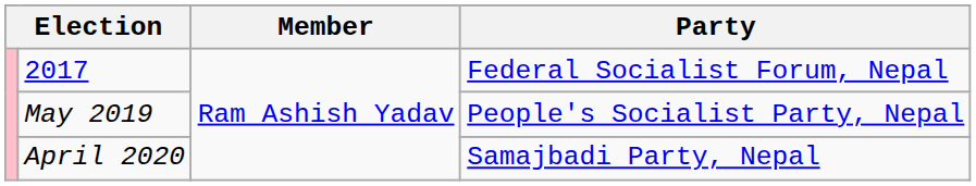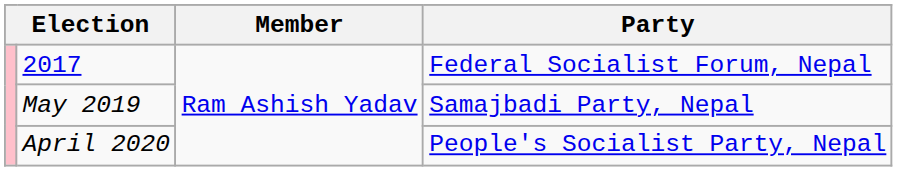 <table class="wikitable">
 <tr>
 <th colspan="2">Election</th>
 <th>Member</th>
 <th>Party</th>
 </tr>
 <tr>
 <td rowspan="3" style="background-color:#ffc0cb"></td>
 <td><a href='#'>2017</a></td>
 <td rowspan="3"><a href='#'>Ram Ashish Yadav</a></td>
 <td><a href='#'>Federal Socialist Forum, Nepal</a></td>
 </tr>
 <tr>
 <td><em>May 2019</em></td>
-<td><a href='#'>People's Socialist Party, Nepal</a></td>
+<td><a href='#'>Samajbadi Party, Nepal</a></td>
 </tr>
 <tr>
 <td><em>April 2020</em></td>
-<td><a href='#'>Samajbadi Party, Nepal</a></td>
+<td><a href='#'>People's Socialist Party, Nepal</a></td>
 </tr>
 </table>
